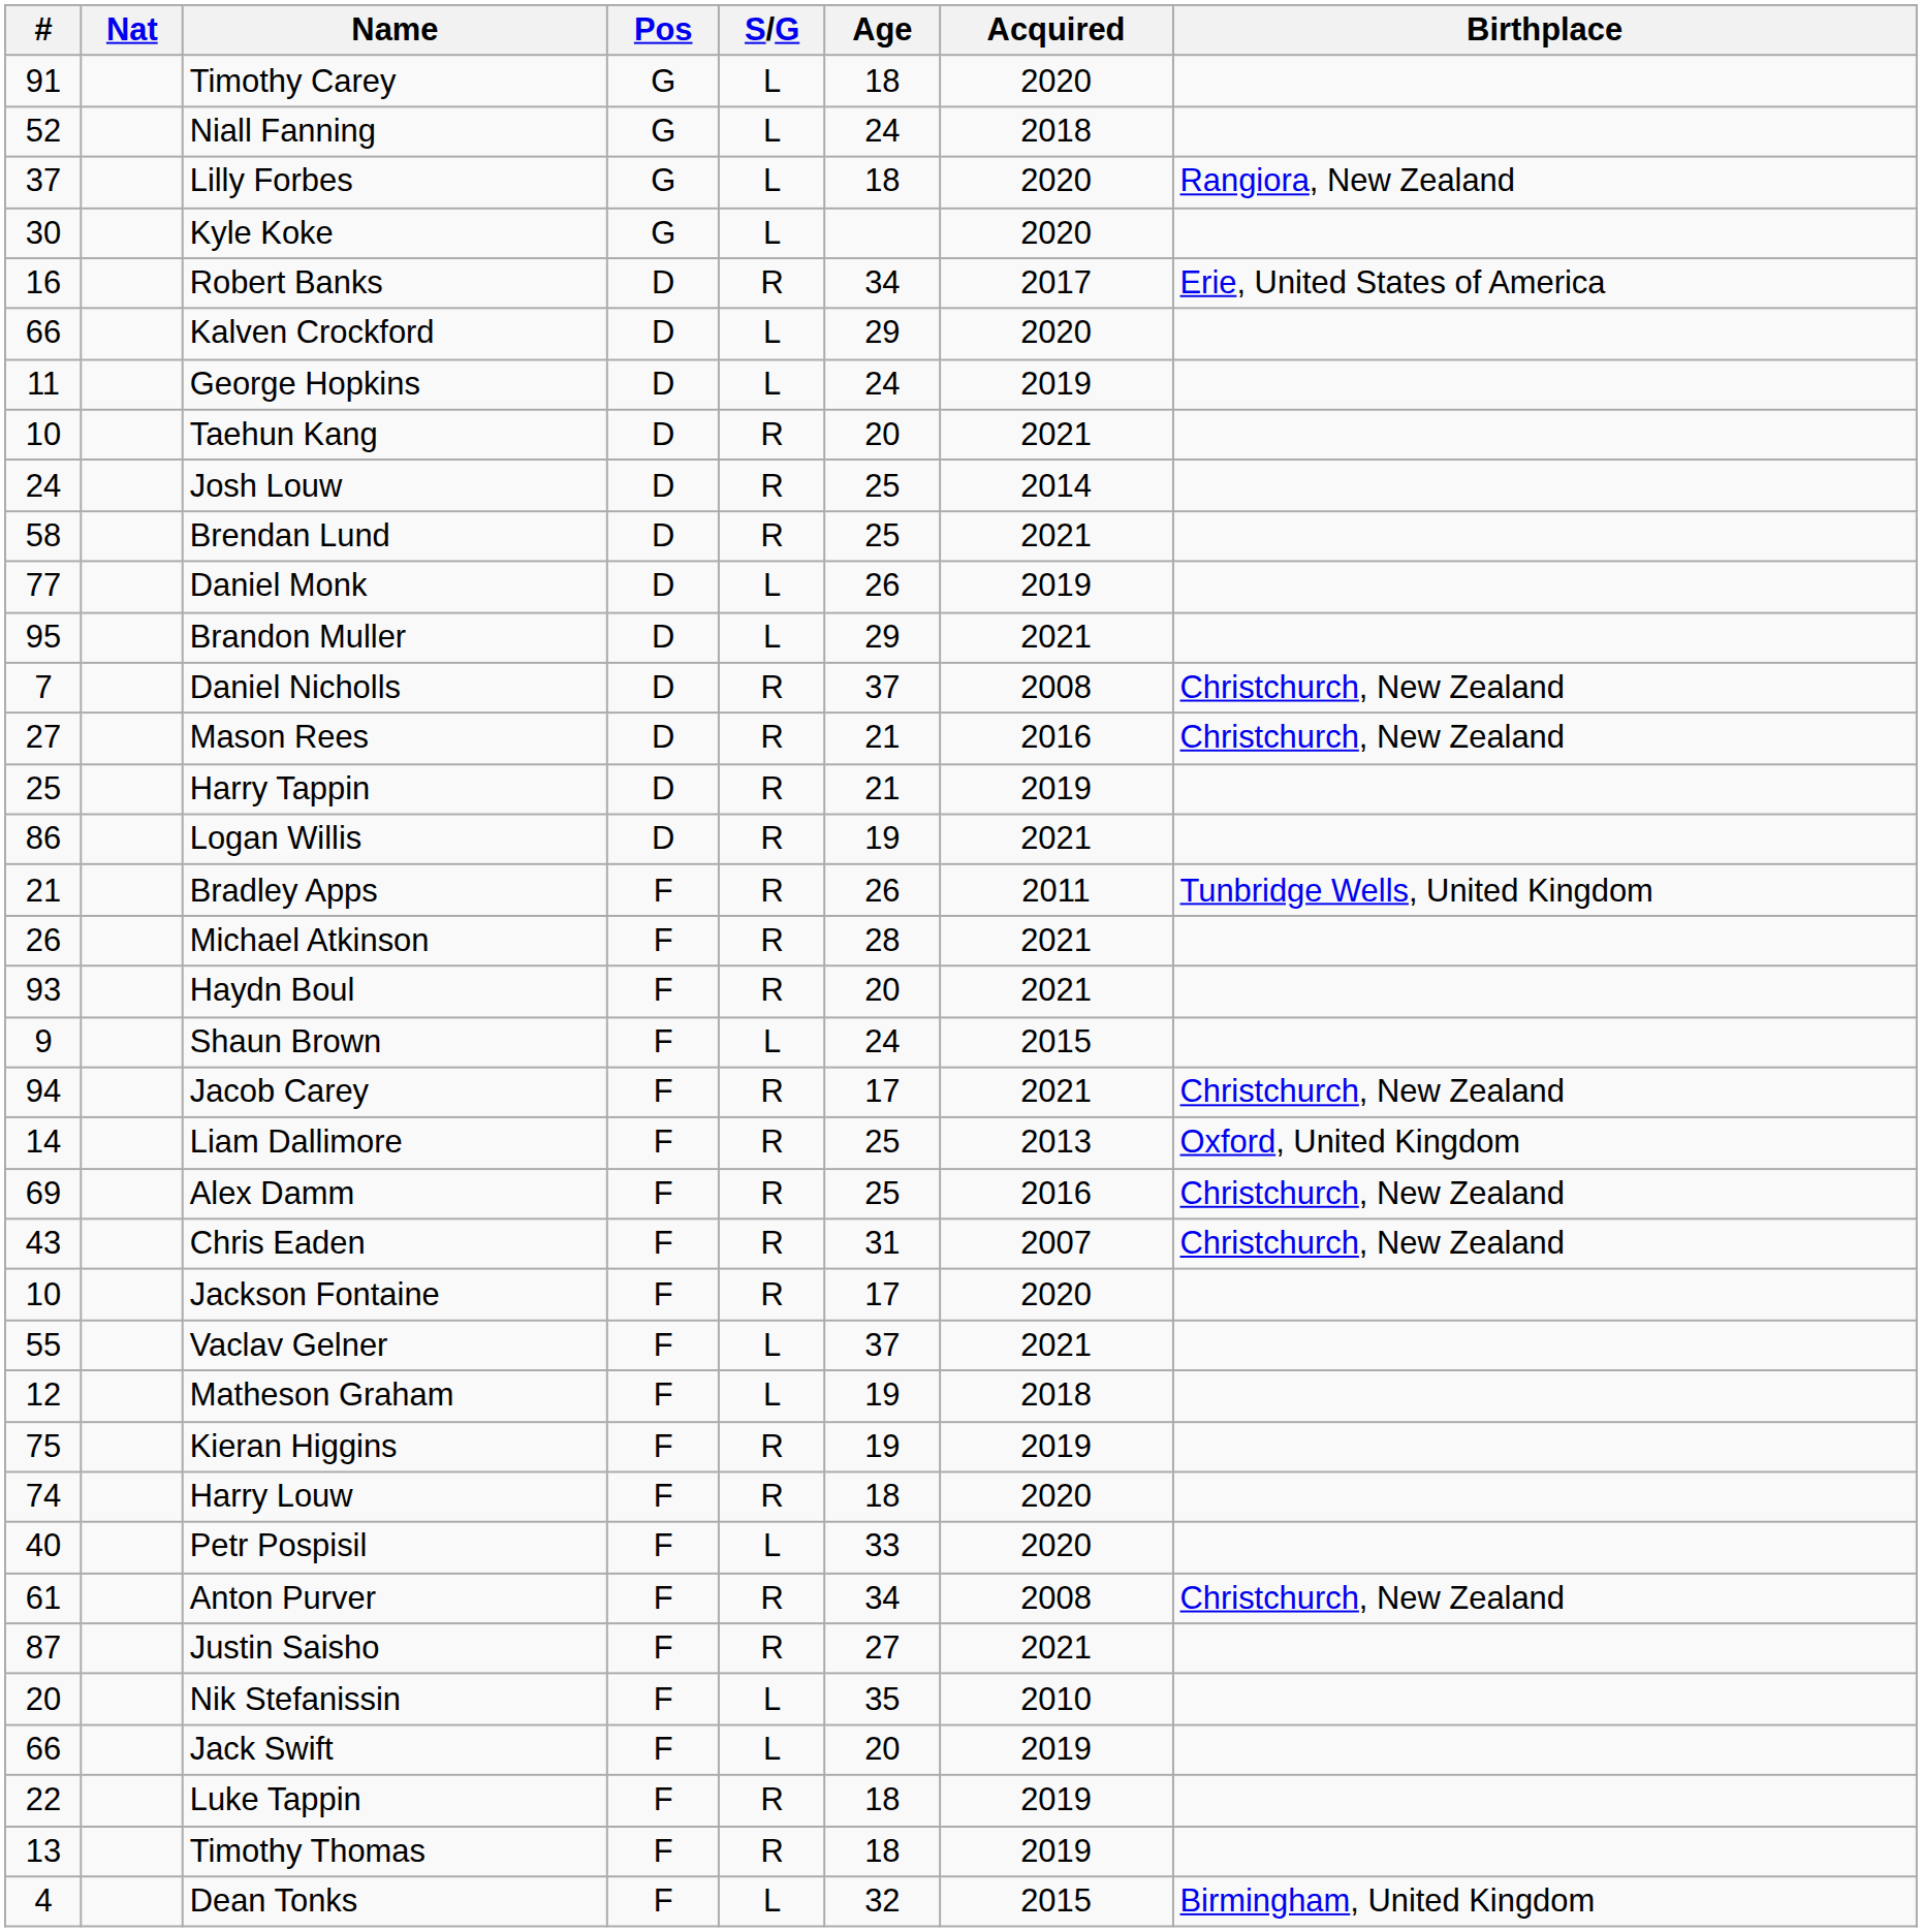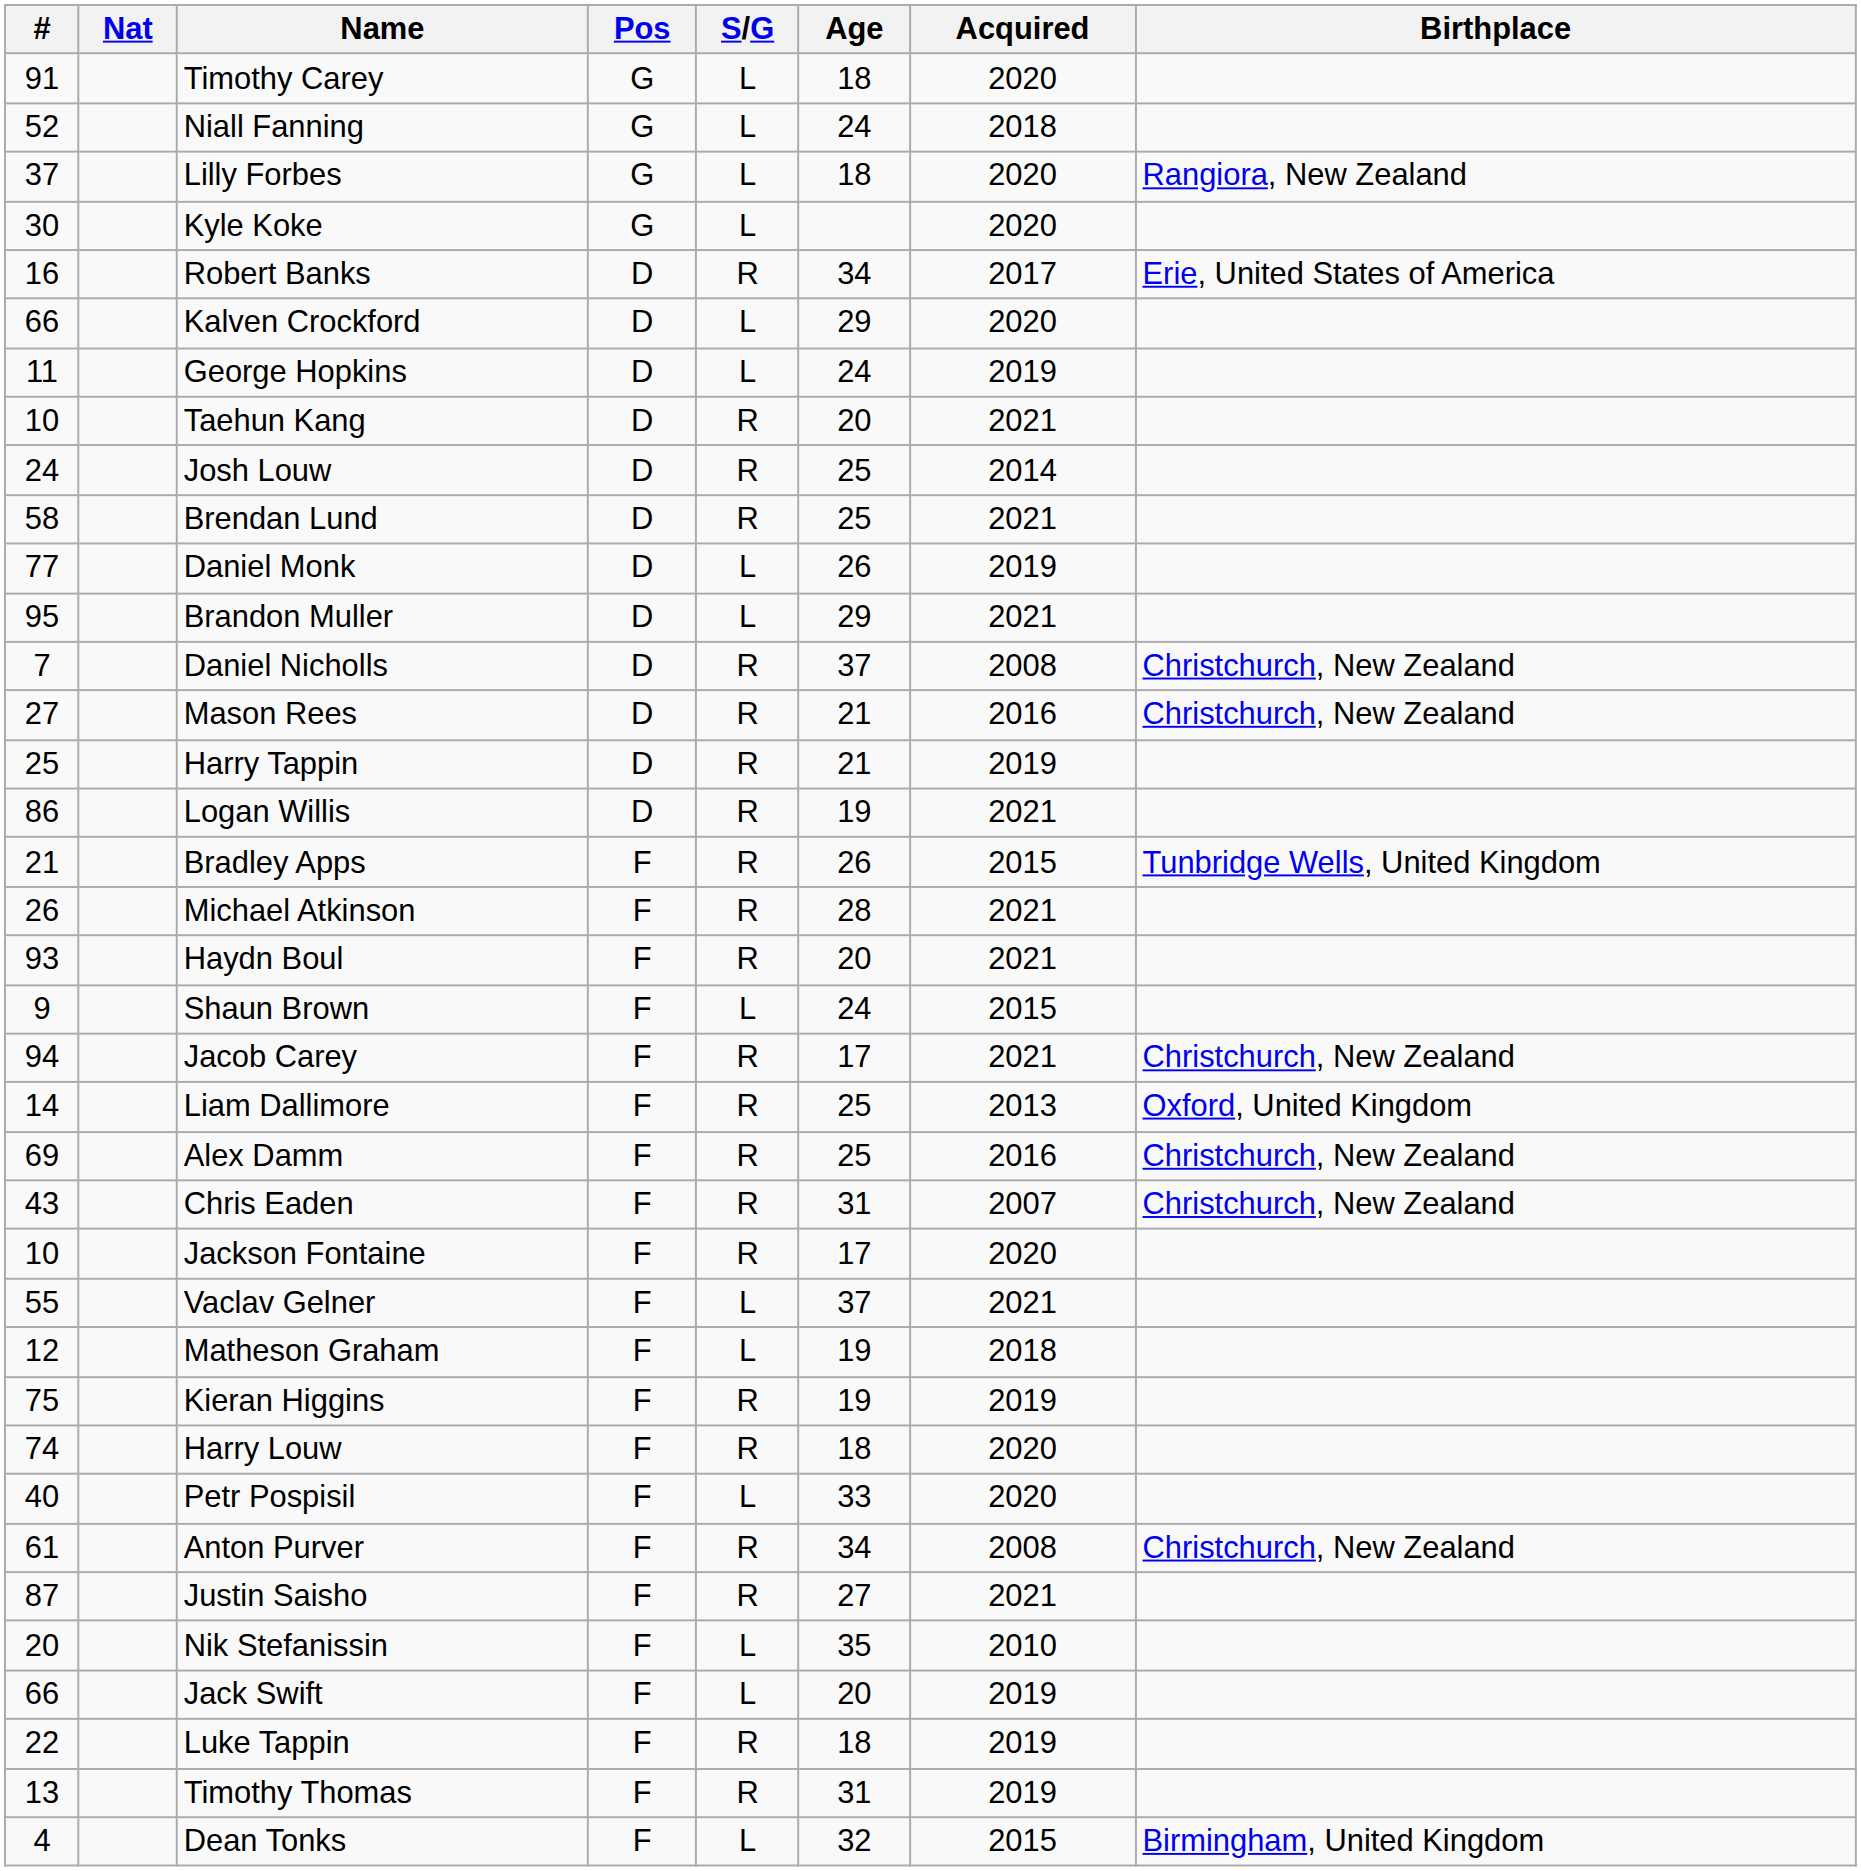 <table class="wikitable sortable" style="width:60em; text-align: center">
 <tr>
 <th>#</th>
 <th><a href='#'>Nat</a></th>
 <th>Name</th>
 <th><a href='#'>Pos</a></th>
 <th><a href='#'>S</a>/<a href='#'>G</a></th>
 <th>Age</th>
 <th>Acquired</th>
 <th>Birthplace</th>
 </tr>
 <tr>
 <td>91</td>
 <td></td>
 <td style="text-align:left;">Timothy Carey</td>
 <td>G</td>
 <td>L</td>
 <td>18</td>
 <td>2020</td>
 <td></td>
 </tr>
 <tr>
 <td>52</td>
 <td></td>
 <td style="text-align:left;">Niall Fanning</td>
 <td>G</td>
 <td>L</td>
 <td>24</td>
 <td>2018</td>
 <td></td>
 </tr>
 <tr>
 <td>37</td>
 <td></td>
 <td style="text-align:left;">Lilly Forbes</td>
 <td>G</td>
 <td>L</td>
 <td>18</td>
 <td>2020</td>
 <td style="text-align:left;"><a href='#'>Rangiora</a>, New Zealand</td>
 </tr>
 <tr>
 <td>30</td>
 <td></td>
 <td style="text-align:left;">Kyle Koke</td>
 <td>G</td>
 <td>L</td>
 <td></td>
 <td>2020</td>
 <td></td>
 </tr>
 <tr>
 <td>16</td>
 <td></td>
 <td style="text-align:left;">Robert Banks</td>
 <td>D</td>
 <td>R</td>
 <td>34</td>
 <td>2017</td>
 <td style="text-align:left;"><a href='#'>Erie</a>, United States of America</td>
 </tr>
 <tr>
 <td>66</td>
 <td></td>
 <td style="text-align:left;">Kalven Crockford</td>
 <td>D</td>
 <td>L</td>
 <td>29</td>
 <td>2020</td>
 <td></td>
 </tr>
 <tr>
 <td>11</td>
 <td></td>
 <td style="text-align:left;">George Hopkins</td>
 <td>D</td>
 <td>L</td>
 <td>24</td>
 <td>2019</td>
 <td></td>
 </tr>
 <tr>
 <td>10</td>
 <td></td>
 <td style="text-align:left;">Taehun Kang</td>
 <td>D</td>
 <td>R</td>
 <td>20</td>
 <td>2021</td>
 <td></td>
 </tr>
 <tr>
 <td>24</td>
 <td></td>
 <td style="text-align:left;">Josh Louw</td>
 <td>D</td>
 <td>R</td>
 <td>25</td>
 <td>2014</td>
 <td></td>
 </tr>
 <tr>
 <td>58</td>
 <td></td>
 <td style="text-align:left;">Brendan Lund</td>
 <td>D</td>
 <td>R</td>
 <td>25</td>
 <td>2021</td>
 <td></td>
 </tr>
 <tr>
 <td>77</td>
 <td></td>
 <td style="text-align:left;">Daniel Monk</td>
 <td>D</td>
 <td>L</td>
 <td>26</td>
 <td>2019</td>
 <td></td>
 </tr>
 <tr>
 <td>95</td>
 <td></td>
 <td style="text-align:left;">Brandon Muller</td>
 <td>D</td>
 <td>L</td>
 <td>29</td>
 <td>2021</td>
 <td></td>
 </tr>
 <tr>
 <td>7</td>
 <td></td>
 <td style="text-align:left;">Daniel Nicholls</td>
 <td>D</td>
 <td>R</td>
 <td>37</td>
 <td>2008</td>
 <td style="text-align:left;"><a href='#'>Christchurch</a>, New Zealand</td>
 </tr>
 <tr>
 <td>27</td>
 <td></td>
 <td style="text-align:left;">Mason Rees</td>
 <td>D</td>
 <td>R</td>
 <td>21</td>
 <td>2016</td>
 <td style="text-align:left;"><a href='#'>Christchurch</a>, New Zealand</td>
 </tr>
 <tr>
 <td>25</td>
 <td></td>
 <td style="text-align:left;">Harry Tappin</td>
 <td>D</td>
 <td>R</td>
 <td>21</td>
 <td>2019</td>
 <td></td>
 </tr>
 <tr>
 <td>86</td>
 <td></td>
 <td style="text-align:left;">Logan Willis</td>
 <td>D</td>
 <td>R</td>
 <td>19</td>
 <td>2021</td>
 <td></td>
 </tr>
 <tr>
 <td>21</td>
 <td></td>
 <td style="text-align:left;">Bradley Apps</td>
 <td>F</td>
 <td>R</td>
 <td>26</td>
-<td>2011</td>
+<td>2015</td>
 <td style="text-align:left;"><a href='#'>Tunbridge Wells</a>, United Kingdom</td>
 </tr>
 <tr>
 <td>26</td>
 <td></td>
 <td style="text-align:left;">Michael Atkinson</td>
 <td>F</td>
 <td>R</td>
 <td>28</td>
 <td>2021</td>
 <td></td>
 </tr>
 <tr>
 <td>93</td>
 <td></td>
 <td style="text-align:left;">Haydn Boul</td>
 <td>F</td>
 <td>R</td>
 <td>20</td>
 <td>2021</td>
 <td></td>
 </tr>
 <tr>
 <td>9</td>
 <td></td>
 <td style="text-align:left;">Shaun Brown</td>
 <td>F</td>
 <td>L</td>
 <td>24</td>
 <td>2015</td>
 <td></td>
 </tr>
 <tr>
 <td>94</td>
 <td></td>
 <td style="text-align:left;">Jacob Carey</td>
 <td>F</td>
 <td>R</td>
 <td>17</td>
 <td>2021</td>
 <td style="text-align:left;"><a href='#'>Christchurch</a>, New Zealand</td>
 </tr>
 <tr>
 <td>14</td>
 <td></td>
 <td style="text-align:left;">Liam Dallimore</td>
 <td>F</td>
 <td>R</td>
 <td>25</td>
 <td>2013</td>
 <td style="text-align:left;"><a href='#'>Oxford</a>, United Kingdom</td>
 </tr>
 <tr>
 <td>69</td>
 <td></td>
 <td style="text-align:left;">Alex Damm</td>
 <td>F</td>
 <td>R</td>
 <td>25</td>
 <td>2016</td>
 <td style="text-align:left;"><a href='#'>Christchurch</a>, New Zealand</td>
 </tr>
 <tr>
 <td>43</td>
 <td></td>
 <td style="text-align:left;">Chris Eaden</td>
 <td>F</td>
 <td>R</td>
 <td>31</td>
 <td>2007</td>
 <td style="text-align:left;"><a href='#'>Christchurch</a>, New Zealand</td>
 </tr>
 <tr>
 <td>10</td>
 <td></td>
 <td style="text-align:left;">Jackson Fontaine</td>
 <td>F</td>
 <td>R</td>
 <td>17</td>
 <td>2020</td>
 <td></td>
 </tr>
 <tr>
 <td>55</td>
 <td></td>
 <td style="text-align:left;">Vaclav Gelner</td>
 <td>F</td>
 <td>L</td>
 <td>37</td>
 <td>2021</td>
 <td></td>
 </tr>
 <tr>
 <td>12</td>
 <td></td>
 <td style="text-align:left;">Matheson Graham</td>
 <td>F</td>
 <td>L</td>
 <td>19</td>
 <td>2018</td>
 <td></td>
 </tr>
 <tr>
 <td>75</td>
 <td></td>
 <td style="text-align:left;">Kieran Higgins</td>
 <td>F</td>
 <td>R</td>
 <td>19</td>
 <td>2019</td>
 <td></td>
 </tr>
 <tr>
 <td>74</td>
 <td></td>
 <td style="text-align:left;">Harry Louw</td>
 <td>F</td>
 <td>R</td>
 <td>18</td>
 <td>2020</td>
 <td></td>
 </tr>
 <tr>
 <td>40</td>
 <td></td>
 <td style="text-align:left;">Petr Pospisil</td>
 <td>F</td>
 <td>L</td>
 <td>33</td>
 <td>2020</td>
 <td></td>
 </tr>
 <tr>
 <td>61</td>
 <td></td>
 <td style="text-align:left;">Anton Purver</td>
 <td>F</td>
 <td>R</td>
 <td>34</td>
 <td>2008</td>
 <td style="text-align:left;"><a href='#'>Christchurch</a>, New Zealand</td>
 </tr>
 <tr>
 <td>87</td>
 <td></td>
 <td style="text-align:left;">Justin Saisho</td>
 <td>F</td>
 <td>R</td>
 <td>27</td>
 <td>2021</td>
 <td></td>
 </tr>
 <tr>
 <td>20</td>
 <td></td>
 <td style="text-align:left;">Nik Stefanissin</td>
 <td>F</td>
 <td>L</td>
 <td>35</td>
 <td>2010</td>
 <td></td>
 </tr>
 <tr>
 <td>66</td>
 <td></td>
 <td style="text-align:left;">Jack Swift</td>
 <td>F</td>
 <td>L</td>
 <td>20</td>
 <td>2019</td>
 <td></td>
 </tr>
 <tr>
 <td>22</td>
 <td></td>
 <td style="text-align:left;">Luke Tappin</td>
 <td>F</td>
 <td>R</td>
 <td>18</td>
 <td>2019</td>
 <td></td>
 </tr>
 <tr>
 <td>13</td>
 <td></td>
 <td style="text-align:left;">Timothy Thomas</td>
 <td>F</td>
 <td>R</td>
-<td>18</td>
+<td>31</td>
 <td>2019</td>
 <td></td>
 </tr>
 <tr>
 <td>4</td>
 <td></td>
 <td style="text-align:left;">Dean Tonks</td>
 <td>F</td>
 <td>L</td>
 <td>32</td>
 <td>2015</td>
 <td style="text-align:left;"><a href='#'>Birmingham</a>, United Kingdom</td>
 </tr>
 </table>
